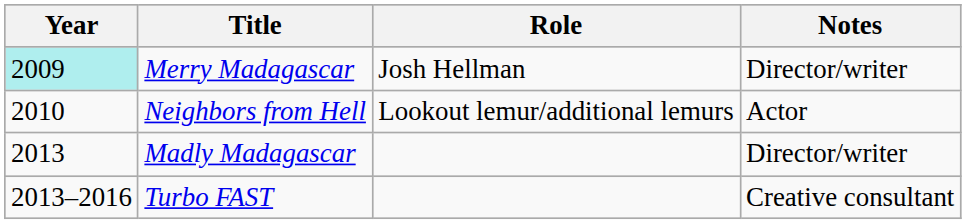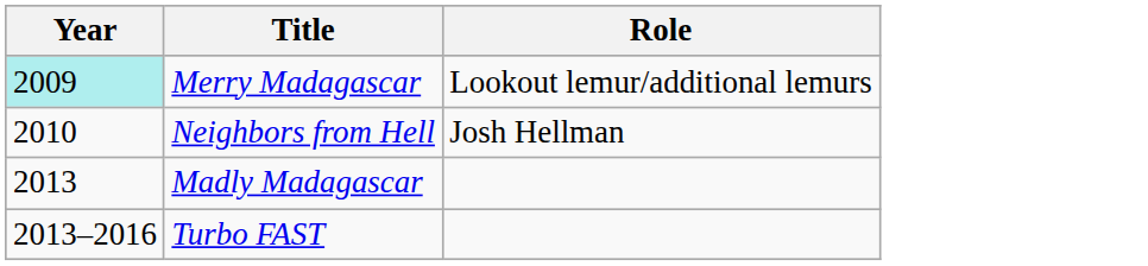 <table class="wikitable sortable">
 <tr>
 <th>Year</th>
 <th>Title</th>
 <th>Role</th>
-<th>Notes</th>
 </tr>
 <tr>
 <td style="background: paleturquoise;">2009</td>
 <td><em><a href='#'>Merry Madagascar</a></em></td>
-<td>Josh Hellman</td>
-<td>Director/writer</td>
+<td>Lookout lemur/additional lemurs</td>
 </tr>
 <tr>
 <td>2010</td>
 <td><em><a href='#'>Neighbors from Hell</a></em></td>
-<td>Lookout lemur/additional lemurs</td>
-<td>Actor</td>
+<td>Josh Hellman</td>
 </tr>
 <tr>
 <td>2013</td>
 <td><em><a href='#'>Madly Madagascar</a></em></td>
 <td></td>
-<td>Director/writer</td>
 </tr>
 <tr>
 <td>2013–2016</td>
 <td><em><a href='#'>Turbo FAST</a></em></td>
 <td></td>
-<td>Creative consultant</td>
 </tr>
 </table>
